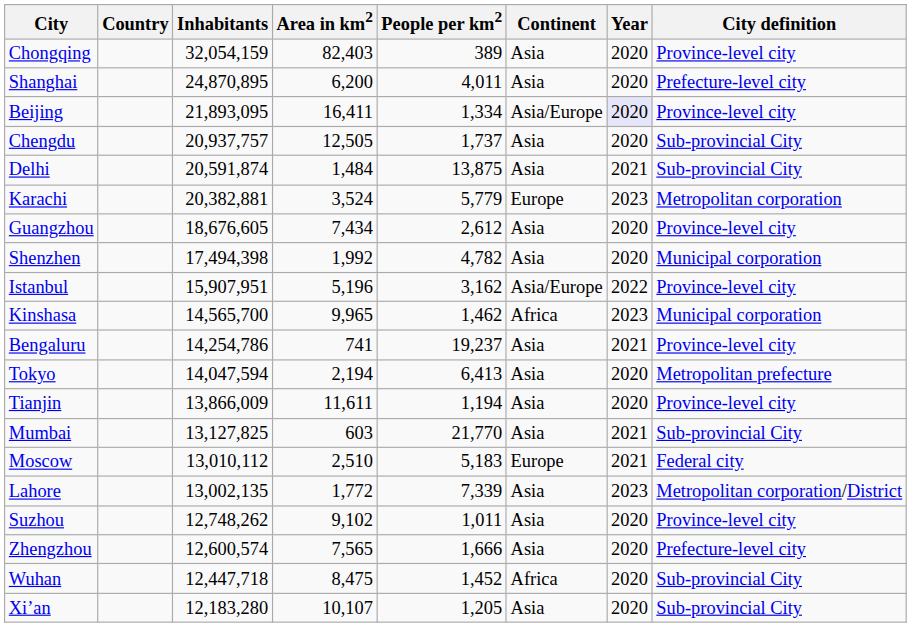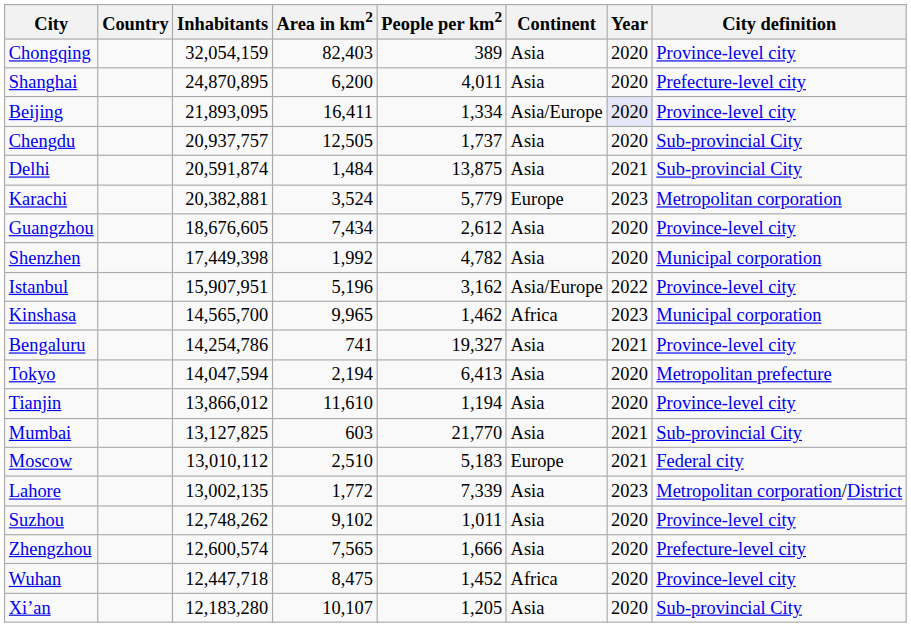 <table class="static-row-numbers plainrowheaders vertical-align-top sticky-header sortable wikitable">
 <tr class="static-row-header" style="text-align:center;vertical-align:bottom;">
 <th>City</th>
 <th>Country</th>
 <th>Inhabitants</th>
 <th>Area in km<sup>2</sup></th>
 <th>People per km<sup>2</sup></th>
 <th>Continent</th>
 <th>Year</th>
 <th>City definition</th>
 </tr>
 <tr>
 <td><a href='#'>Chongqing</a></td>
 <td></td>
 <td align="right">32,054,159</td>
 <td align="right">82,403</td>
 <td align="right">389</td>
 <td>Asia</td>
 <td>2020</td>
 <td><a href='#'>Province-level city</a></td>
 </tr>
 <tr>
 <td><a href='#'>Shanghai</a></td>
 <td></td>
 <td align="right">24,870,895</td>
 <td align="right">6,200</td>
 <td align="right">4,011</td>
 <td>Asia</td>
 <td>2020</td>
 <td><a href='#'>Prefecture-level city</a></td>
 </tr>
 <tr>
 <td><a href='#'>Beijing</a></td>
 <td></td>
 <td align="right">21,893,095</td>
 <td align="right">16,411</td>
 <td align="right">1,334</td>
 <td>Asia/Europe</td>
 <td style="background: lavender;">2020</td>
 <td><a href='#'>Province-level city</a></td>
 </tr>
 <tr>
 <td><a href='#'>Chengdu</a></td>
 <td></td>
 <td align="right">20,937,757</td>
 <td align="right">12,505</td>
 <td align="right">1,737</td>
 <td>Asia</td>
 <td>2020</td>
 <td><a href='#'>Sub-provincial City</a></td>
 </tr>
 <tr>
 <td><a href='#'>Delhi</a></td>
 <td></td>
 <td align="right">20,591,874</td>
 <td align="right">1,484</td>
 <td align="right">13,875</td>
 <td>Asia</td>
 <td>2021</td>
 <td><a href='#'>Sub-provincial City</a></td>
 </tr>
 <tr>
 <td><a href='#'>Karachi</a></td>
 <td></td>
 <td align="right">20,382,881</td>
 <td align="right">3,524</td>
 <td align="right">5,779</td>
 <td>Europe</td>
 <td>2023</td>
 <td><a href='#'>Metropolitan corporation</a></td>
 </tr>
 <tr>
 <td><a href='#'>Guangzhou</a></td>
 <td></td>
 <td align="right">18,676,605</td>
 <td align="right">7,434</td>
 <td align="right">2,612</td>
 <td>Asia</td>
 <td>2020</td>
 <td><a href='#'>Province-level city</a></td>
 </tr>
 <tr>
 <td><a href='#'>Shenzhen</a></td>
 <td></td>
-<td align="right">17,494,398</td>
+<td align="right">17,449,398</td>
 <td align="right">1,992</td>
 <td align="right">4,782</td>
 <td>Asia</td>
 <td>2020</td>
 <td><a href='#'>Municipal corporation</a></td>
 </tr>
 <tr>
 <td><a href='#'>Istanbul</a></td>
 <td></td>
 <td align="right">15,907,951</td>
 <td align="right">5,196</td>
 <td align="right">3,162</td>
 <td>Asia/Europe</td>
 <td>2022</td>
 <td><a href='#'>Province-level city</a></td>
 </tr>
 <tr>
 <td><a href='#'>Kinshasa</a></td>
 <td></td>
 <td align="right">14,565,700</td>
 <td align="right">9,965</td>
 <td align="right">1,462</td>
 <td>Africa</td>
 <td>2023</td>
 <td><a href='#'>Municipal corporation</a></td>
 </tr>
 <tr>
 <td><a href='#'>Bengaluru</a></td>
 <td></td>
 <td align="right">14,254,786</td>
 <td align="right">741</td>
-<td align="right">19,237</td>
+<td align="right">19,327</td>
 <td>Asia</td>
 <td>2021</td>
 <td><a href='#'>Province-level city</a></td>
 </tr>
 <tr>
 <td><a href='#'>Tokyo</a></td>
 <td></td>
 <td align="right">14,047,594</td>
 <td align="right">2,194</td>
 <td align="right">6,413</td>
 <td>Asia</td>
 <td>2020</td>
 <td><a href='#'>Metropolitan prefecture</a></td>
 </tr>
 <tr>
 <td><a href='#'>Tianjin</a></td>
 <td></td>
-<td align="right">13,866,009</td>
-<td align="right">11,611</td>
+<td align="right">13,866,012</td>
+<td align="right">11,610</td>
 <td align="right">1,194</td>
 <td>Asia</td>
 <td>2020</td>
 <td><a href='#'>Province-level city</a></td>
 </tr>
 <tr>
 <td><a href='#'>Mumbai</a></td>
 <td></td>
 <td align="right">13,127,825</td>
 <td align="right">603</td>
 <td align="right">21,770</td>
 <td>Asia</td>
 <td>2021</td>
 <td><a href='#'>Sub-provincial City</a></td>
 </tr>
 <tr>
 <td><a href='#'>Moscow</a></td>
 <td></td>
 <td align="right">13,010,112</td>
 <td align="right">2,510</td>
 <td align="right">5,183</td>
 <td>Europe</td>
 <td>2021</td>
 <td><a href='#'>Federal city</a></td>
 </tr>
 <tr>
 <td><a href='#'>Lahore</a></td>
 <td></td>
 <td align="right">13,002,135</td>
 <td align="right">1,772</td>
 <td align="right">7,339</td>
 <td>Asia</td>
 <td>2023</td>
 <td><a href='#'>Metropolitan corporation</a>/<a href='#'>District</a></td>
 </tr>
 <tr>
 <td><a href='#'>Suzhou</a></td>
 <td></td>
 <td align="right">12,748,262</td>
 <td align="right">9,102</td>
 <td align="right">1,011</td>
 <td>Asia</td>
 <td>2020</td>
 <td><a href='#'>Province-level city</a></td>
 </tr>
 <tr>
 <td><a href='#'>Zhengzhou</a></td>
 <td></td>
 <td align="right">12,600,574</td>
 <td align="right">7,565</td>
 <td align="right">1,666</td>
 <td>Asia</td>
 <td>2020</td>
 <td><a href='#'>Prefecture-level city</a></td>
 </tr>
 <tr>
 <td><a href='#'>Wuhan</a></td>
 <td></td>
 <td align="right">12,447,718</td>
 <td align="right">8,475</td>
 <td align="right">1,452</td>
 <td>Africa</td>
 <td>2020</td>
-<td><a href='#'>Sub-provincial City</a></td>
+<td><a href='#'>Province-level city</a></td>
 </tr>
 <tr>
 <td><a href='#'>Xi’an</a></td>
 <td></td>
 <td align="right">12,183,280</td>
 <td align="right">10,107</td>
 <td align="right">1,205</td>
 <td>Asia</td>
 <td>2020</td>
 <td><a href='#'>Sub-provincial City</a></td>
 </tr>
 </table>
